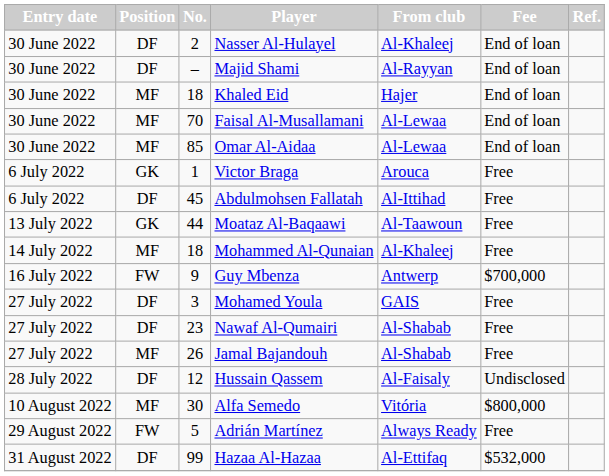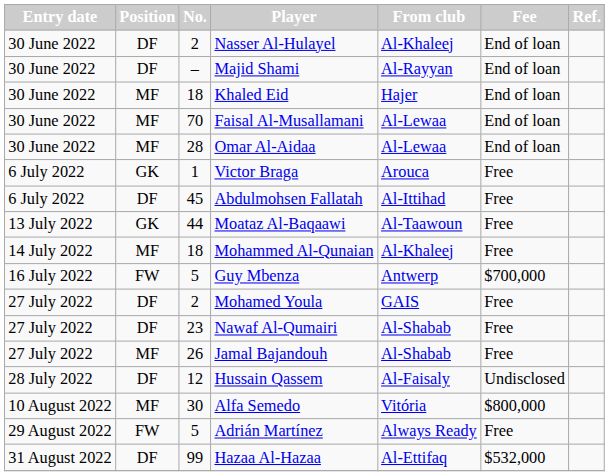 <table class="wikitable sortable">
 <tr>
 <th style="background:#CCCCCC; color:white;"><strong>Entry date</strong></th>
 <th style="background:#CCCCCC; color:white;"><strong>Position</strong></th>
 <th style="background:#CCCCCC; color:white;"><strong>No.</strong></th>
 <th style="background:#CCCCCC; color:white;"><strong>Player</strong></th>
 <th style="background:#CCCCCC; color:white;"><strong>From club</strong></th>
 <th style="background:#CCCCCC; color:white;"><strong>Fee</strong></th>
 <th style="background:#CCCCCC; color:white;"><strong>Ref.</strong></th>
 </tr>
 <tr>
 <td>30 June 2022</td>
 <td style="text-align:center;">DF</td>
 <td style="text-align:center;">2</td>
 <td style="text-align:left;"> <a href='#'>Nasser Al-Hulayel</a></td>
 <td style="text-align:left;"> <a href='#'>Al-Khaleej</a></td>
 <td>End of loan</td>
 <td></td>
 </tr>
 <tr>
 <td>30 June 2022</td>
 <td style="text-align:center;">DF</td>
 <td style="text-align:center;">–</td>
 <td style="text-align:left;"> <a href='#'>Majid Shami</a></td>
 <td style="text-align:left;"> <a href='#'>Al-Rayyan</a></td>
 <td>End of loan</td>
 <td></td>
 </tr>
 <tr>
 <td>30 June 2022</td>
 <td style="text-align:center;">MF</td>
 <td style="text-align:center;">18</td>
 <td style="text-align:left;"> <a href='#'>Khaled Eid</a></td>
 <td style="text-align:left;"> <a href='#'>Hajer</a></td>
 <td>End of loan</td>
 <td></td>
 </tr>
 <tr>
 <td>30 June 2022</td>
 <td style="text-align:center;">MF</td>
 <td style="text-align:center;">70</td>
 <td style="text-align:left;"> <a href='#'>Faisal Al-Musallamani</a></td>
 <td style="text-align:left;"> <a href='#'>Al-Lewaa</a></td>
 <td>End of loan</td>
 <td></td>
 </tr>
 <tr>
 <td>30 June 2022</td>
 <td style="text-align:center;">MF</td>
-<td style="text-align:center;">85</td>
+<td style="text-align:center;">28</td>
 <td style="text-align:left;"> <a href='#'>Omar Al-Aidaa</a></td>
 <td style="text-align:left;"> <a href='#'>Al-Lewaa</a></td>
 <td>End of loan</td>
 <td></td>
 </tr>
 <tr>
 <td>6 July 2022</td>
 <td style="text-align:center;">GK</td>
 <td style="text-align:center;">1</td>
 <td style="text-align:left;"> <a href='#'>Victor Braga</a></td>
 <td style="text-align:left;"> <a href='#'>Arouca</a></td>
 <td>Free</td>
 <td></td>
 </tr>
 <tr>
 <td>6 July 2022</td>
 <td style="text-align:center;">DF</td>
 <td style="text-align:center;">45</td>
 <td style="text-align:left;"> <a href='#'>Abdulmohsen Fallatah</a></td>
 <td style="text-align:left;"> <a href='#'>Al-Ittihad</a></td>
 <td>Free</td>
 <td></td>
 </tr>
 <tr>
 <td>13 July 2022</td>
 <td style="text-align:center;">GK</td>
 <td style="text-align:center;">44</td>
 <td style="text-align:left;"> <a href='#'>Moataz Al-Baqaawi</a></td>
 <td style="text-align:left;"> <a href='#'>Al-Taawoun</a></td>
 <td>Free</td>
 <td></td>
 </tr>
 <tr>
 <td>14 July 2022</td>
 <td style="text-align:center;">MF</td>
 <td style="text-align:center;">18</td>
 <td style="text-align:left;"> <a href='#'>Mohammed Al-Qunaian</a></td>
 <td style="text-align:left;"> <a href='#'>Al-Khaleej</a></td>
 <td>Free</td>
 <td></td>
 </tr>
 <tr>
 <td>16 July 2022</td>
 <td style="text-align:center;">FW</td>
-<td style="text-align:center;">9</td>
+<td style="text-align:center;">5</td>
 <td style="text-align:left;"> <a href='#'>Guy Mbenza</a></td>
 <td style="text-align:left;"> <a href='#'>Antwerp</a></td>
 <td>$700,000</td>
 <td></td>
 </tr>
 <tr>
 <td>27 July 2022</td>
 <td style="text-align:center;">DF</td>
-<td style="text-align:center;">3</td>
+<td style="text-align:center;">2</td>
 <td style="text-align:left;"> <a href='#'>Mohamed Youla</a></td>
 <td style="text-align:left;"> <a href='#'>GAIS</a></td>
 <td>Free</td>
 <td></td>
 </tr>
 <tr>
 <td>27 July 2022</td>
 <td style="text-align:center;">DF</td>
 <td style="text-align:center;">23</td>
 <td style="text-align:left;"> <a href='#'>Nawaf Al-Qumairi</a></td>
 <td style="text-align:left;"> <a href='#'>Al-Shabab</a></td>
 <td>Free</td>
 <td></td>
 </tr>
 <tr>
 <td>27 July 2022</td>
 <td style="text-align:center;">MF</td>
 <td style="text-align:center;">26</td>
 <td style="text-align:left;"> <a href='#'>Jamal Bajandouh</a></td>
 <td style="text-align:left;"> <a href='#'>Al-Shabab</a></td>
 <td>Free</td>
 <td></td>
 </tr>
 <tr>
 <td>28 July 2022</td>
 <td style="text-align:center;">DF</td>
 <td style="text-align:center;">12</td>
 <td style="text-align:left;"> <a href='#'>Hussain Qassem</a></td>
 <td style="text-align:left;"> <a href='#'>Al-Faisaly</a></td>
 <td>Undisclosed</td>
 <td></td>
 </tr>
 <tr>
 <td>10 August 2022</td>
 <td style="text-align:center;">MF</td>
 <td style="text-align:center;">30</td>
 <td style="text-align:left;"> <a href='#'>Alfa Semedo</a></td>
 <td style="text-align:left;"> <a href='#'>Vitória</a></td>
 <td>$800,000</td>
 <td></td>
 </tr>
 <tr>
 <td>29 August 2022</td>
 <td style="text-align:center;">FW</td>
 <td style="text-align:center;">5</td>
 <td style="text-align:left;"> <a href='#'>Adrián Martínez</a></td>
 <td style="text-align:left;"> <a href='#'>Always Ready</a></td>
 <td>Free</td>
 <td></td>
 </tr>
 <tr>
 <td>31 August 2022</td>
 <td style="text-align:center;">DF</td>
 <td style="text-align:center;">99</td>
 <td style="text-align:left;"> <a href='#'>Hazaa Al-Hazaa</a></td>
 <td style="text-align:left;"> <a href='#'>Al-Ettifaq</a></td>
 <td>$532,000</td>
 <td></td>
 </tr>
 <tr>
 </tr>
 </table>
